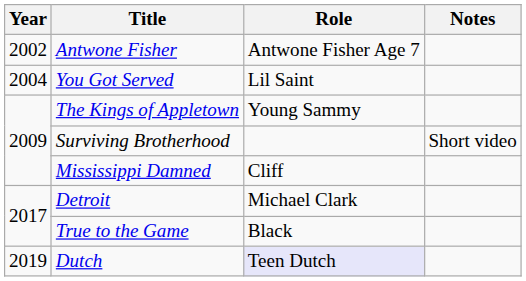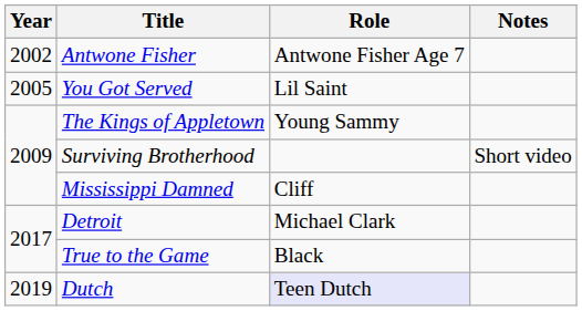 <table class="wikitable sortable">
 <tr>
 <th>Year</th>
 <th>Title</th>
 <th>Role</th>
 <th class="unsortable">Notes</th>
 </tr>
 <tr>
 <td>2002</td>
 <td><em><a href='#'>Antwone Fisher</a></em></td>
 <td>Antwone Fisher Age 7</td>
 <td></td>
 </tr>
 <tr>
-<td>2004</td>
+<td>2005</td>
 <td><em><a href='#'>You Got Served</a></em></td>
 <td>Lil Saint</td>
 <td></td>
 </tr>
 <tr>
 <td rowspan="3">2009</td>
 <td><em><a href='#'>The Kings of Appletown</a></em></td>
 <td>Young Sammy</td>
 <td></td>
 </tr>
 <tr>
 <td><em>Surviving Brotherhood</em></td>
 <td></td>
 <td>Short video</td>
 </tr>
 <tr>
 <td><em><a href='#'>Mississippi Damned</a></em></td>
 <td>Cliff</td>
 <td></td>
 </tr>
 <tr>
 <td rowspan="2">2017</td>
 <td><em><a href='#'>Detroit</a></em></td>
 <td>Michael Clark</td>
 <td></td>
 </tr>
 <tr>
 <td><em><a href='#'>True to the Game</a></em></td>
 <td>Black</td>
 <td></td>
 </tr>
 <tr>
 <td>2019</td>
 <td><em><a href='#'>Dutch</a></em></td>
 <td style="background: lavender;">Teen Dutch</td>
 <td></td>
 </tr>
 </table>
